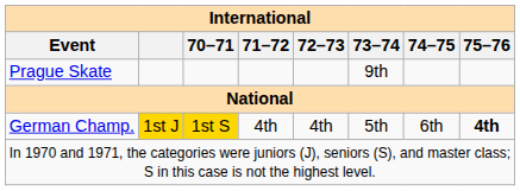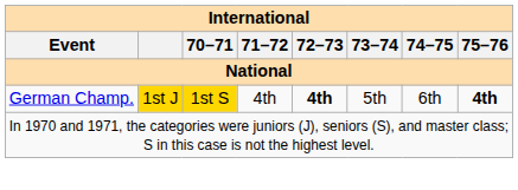 <table class="wikitable" style="text-align:center">
 <tr>
 <th style="background-color: #ffdead; " colspan=8 align=center>International</th>
 </tr>
 <tr>
 <th>Event</th>
 <th></th>
 <th>70–71</th>
 <th>71–72</th>
 <th>72–73</th>
 <th>73–74</th>
 <th>74–75</th>
 <th>75–76</th>
 </tr>
 <tr>
-<td align=left><a href='#'>Prague Skate</a></td>
-<td></td>
-<td></td>
-<td></td>
-<td></td>
-<td>9th</td>
-<td></td>
-<td></td>
-</tr>
-<tr>
 <th style="background-color: #ffdead; " colspan=8 align=center>National</th>
 </tr>
 <tr>
 <td align=left><a href='#'>German Champ.</a></td>
 <td bgcolor=gold>1st J</td>
 <td bgcolor=gold>1st S</td>
 <td>4th</td>
-<td>4th</td>
+<td><strong>4th</strong></td>
 <td>5th</td>
 <td>6th</td>
 <td><strong>4th</strong></td>
 </tr>
 <tr>
 <td colspan=8 align=center><small> In 1970 and 1971, the categories were juniors (J), seniors (S), and master class;<br> S in this case is not the highest level. </small></td>
 </tr>
 </table>
